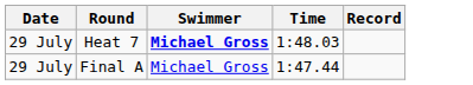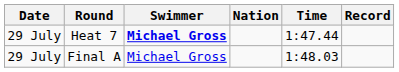 <table class="wikitable sortable" style="text-align:center">
 <tr>
 <th>Date</th>
 <th>Round</th>
 <th>Swimmer</th>
+<th>Nation</th>
 <th>Time</th>
 <th>Record</th>
 </tr>
 <tr>
 <td>29 July</td>
 <td>Heat 7</td>
 <td align=left><strong><a href='#'>Michael Gross</a></strong></td>
-<td>1:48.03</td>
+<td align=left></td>
+<td>1:47.44</td>
 <td></td>
 </tr>
 <tr>
 <td>29 July</td>
 <td>Final A</td>
 <td align=left><a href='#'>Michael Gross</a></td>
-<td>1:47.44</td>
+<td align=left></td>
+<td>1:48.03</td>
 <td></td>
 </tr>
 </table>
